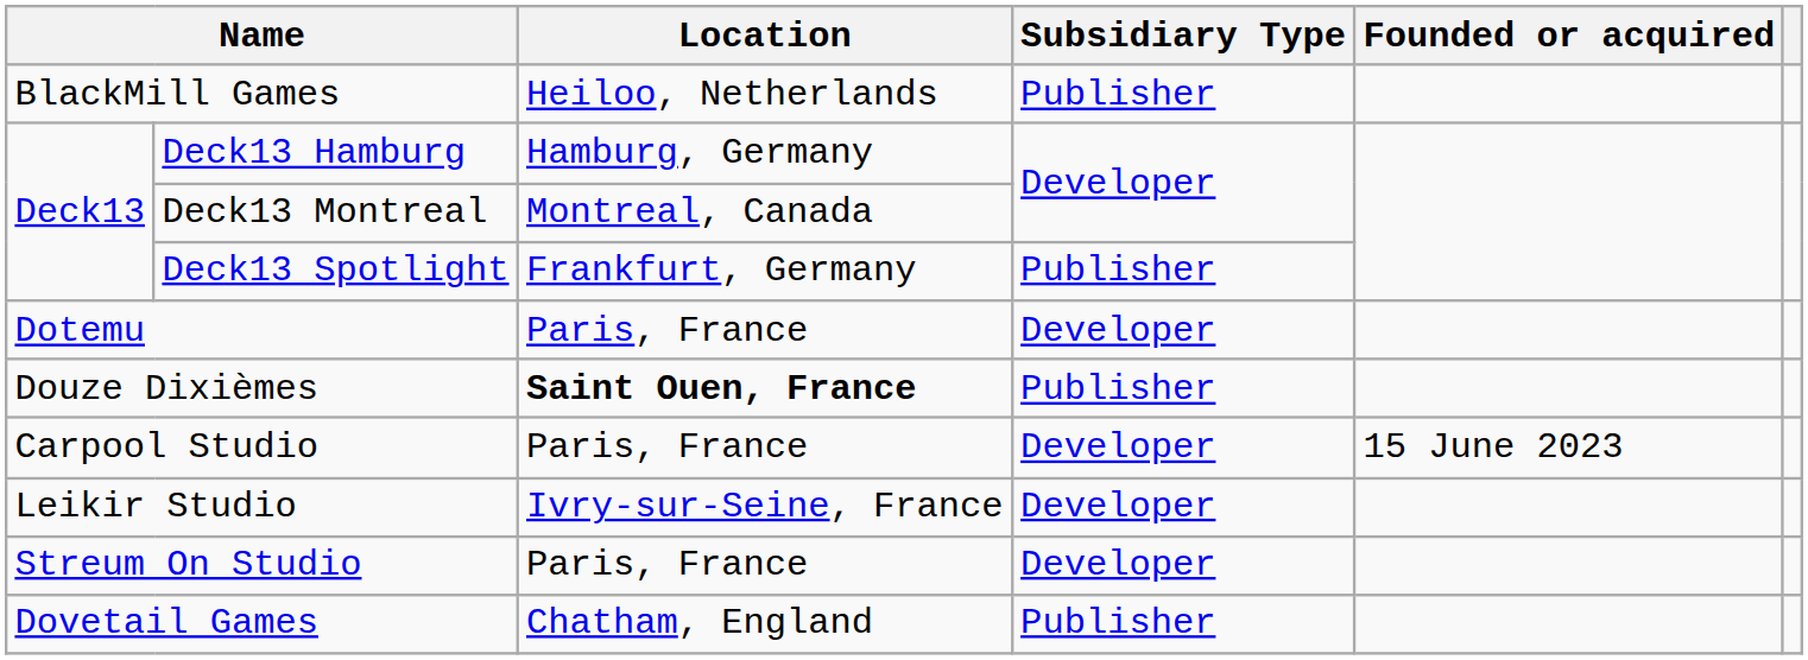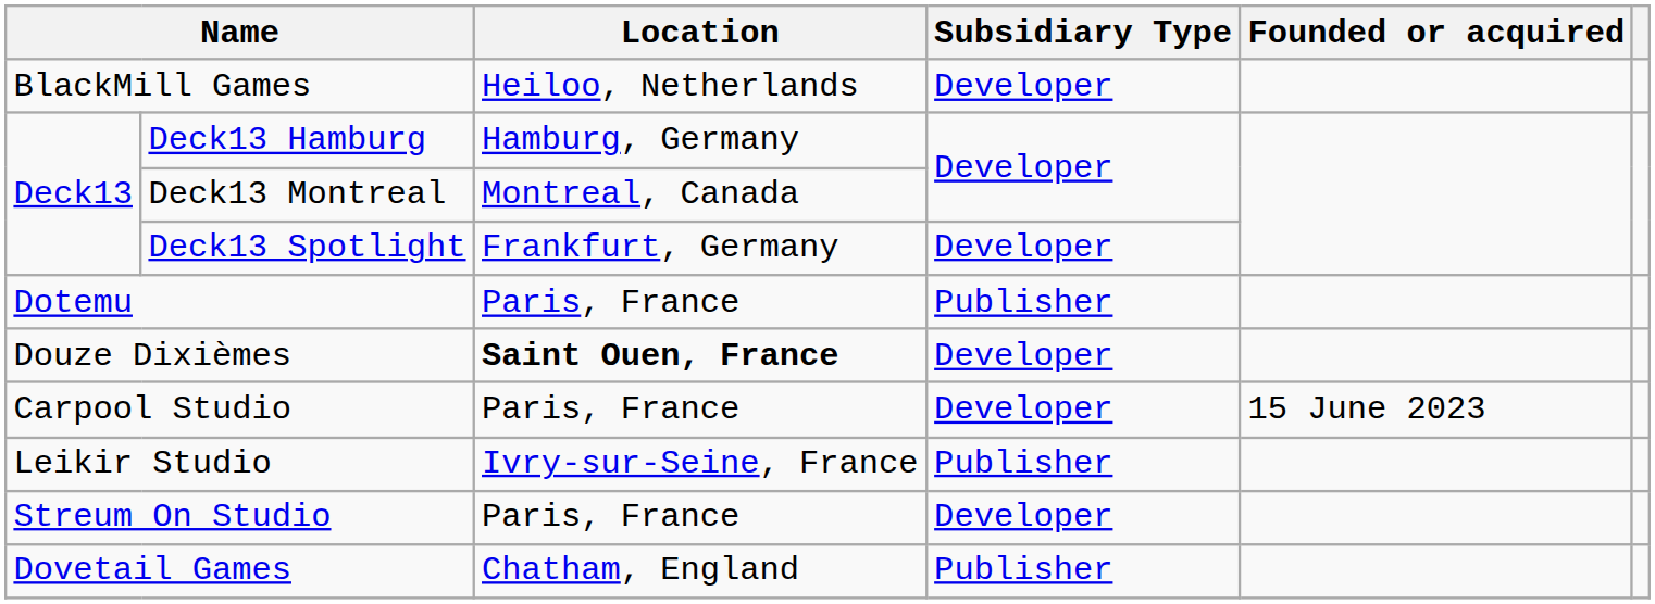 <table class="wikitable sortable plainrowheaders">
 <tr>
 <th colspan="2" scope="col">Name</th>
 <th scope="col">Location</th>
 <th>Subsidiary Type</th>
 <th scope="col">Founded or acquired</th>
 <th scope="col" class="unsortable"></th>
 </tr>
 <tr>
 <td colspan="2">BlackMill Games</td>
 <td><a href='#'>Heiloo</a>, Netherlands</td>
-<td><a href='#'>Publisher</a></td>
+<td><a href='#'>Developer</a></td>
 <td></td>
 <td style="text-align:center;"></td>
 </tr>
 <tr>
 <td rowspan="3"><a href='#'>Deck13</a></td>
 <td><a href='#'>Deck13 Hamburg</a></td>
 <td><a href='#'>Hamburg</a>, Germany</td>
 <td rowspan="2"><a href='#'>Developer</a></td>
 <td rowspan="3"></td>
 <td rowspan="3" style="text-align:center;"></td>
 </tr>
 <tr>
 <td>Deck13 Montreal</td>
 <td><a href='#'>Montreal</a>, Canada</td>
 </tr>
 <tr>
 <td><a href='#'>Deck13 Spotlight</a></td>
 <td><a href='#'>Frankfurt</a>, Germany</td>
-<td><a href='#'>Publisher</a></td>
+<td><a href='#'>Developer</a></td>
 </tr>
 <tr>
 <td colspan="2"><a href='#'>Dotemu</a></td>
 <td><a href='#'>Paris</a>, France</td>
-<td><a href='#'>Developer</a></td>
+<td><a href='#'>Publisher</a></td>
 <td></td>
 <td style="text-align:center;"></td>
 </tr>
 <tr>
 <td colspan="2">Douze Dixièmes</td>
 <td><strong>Saint Ouen, France</strong></td>
-<td><a href='#'>Publisher</a></td>
+<td><a href='#'>Developer</a></td>
 <td></td>
 <td style="text-align:center;"></td>
 </tr>
 <tr>
 <td colspan="2">Carpool Studio</td>
 <td>Paris, France</td>
 <td><a href='#'>Developer</a></td>
 <td>15 June 2023</td>
 <td></td>
 </tr>
 <tr>
 <td colspan="2">Leikir Studio</td>
 <td><a href='#'>Ivry-sur-Seine</a>, France</td>
-<td><a href='#'>Developer</a></td>
+<td><a href='#'>Publisher</a></td>
 <td></td>
 <td style="text-align:center;"></td>
 </tr>
 <tr>
 <td colspan="2"><a href='#'>Streum On Studio</a></td>
 <td>Paris, France</td>
 <td><a href='#'>Developer</a></td>
 <td></td>
 <td style="text-align:center;"></td>
 </tr>
 <tr>
 <td colspan="2"><a href='#'>Dovetail Games</a></td>
 <td><a href='#'>Chatham</a>, England</td>
 <td><a href='#'>Publisher</a></td>
 <td></td>
 <td style="text-align:center;"></td>
 </tr>
 </table>
